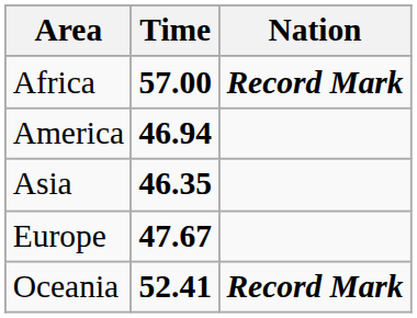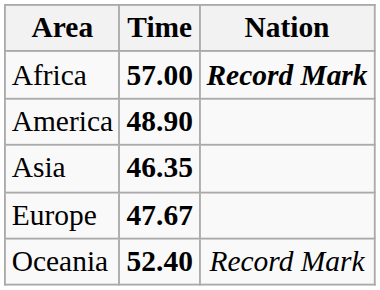 <table class="wikitable">
 <tr>
 <th>Area</th>
 <th>Time</th>
 <th>Nation</th>
 </tr>
 <tr>
 <td>Africa</td>
 <td><strong>57.00</strong></td>
 <td align="center"><strong><em>Record Mark</em></strong></td>
 </tr>
 <tr>
 <td>America</td>
-<td><strong>46.94</strong></td>
+<td><strong>48.90</strong></td>
 <td></td>
 </tr>
 <tr>
 <td>Asia</td>
 <td><strong>46.35</strong> </td>
 <td></td>
 </tr>
 <tr>
 <td>Europe</td>
 <td><strong>47.67</strong></td>
 <td></td>
 </tr>
 <tr>
 <td>Oceania</td>
-<td><strong>52.41</strong></td>
-<td align="center"><strong><em>Record Mark</em></strong></td>
+<td><strong>52.40</strong></td>
+<td align="center"><em>Record Mark</em></td>
 </tr>
 </table>
